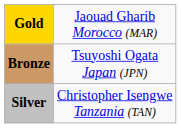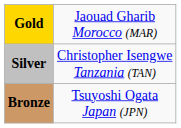 <table class="wikitable" style=" text-align:center; font-size:110%;" width="35%">
 <tr>
 <td bgcolor="gold"><strong>Gold</strong></td>
 <td> <a href='#'>Jaouad Gharib</a><br><em><a href='#'>Morocco</a> <small>(MAR)</small></em></td>
 </tr>
 <tr>
+<td bgcolor="silver"><strong>Silver</strong></td>
+<td> <a href='#'>Christopher Isengwe</a><br><em><a href='#'>Tanzania</a> <small>(TAN)</small></em></td>
+</tr>
+<tr>
 <td bgcolor="CC9966"><strong>Bronze</strong></td>
 <td> <a href='#'>Tsuyoshi Ogata</a><br><em><a href='#'>Japan</a> <small>(JPN)</small></em></td>
 </tr>
-<tr>
-<td bgcolor="silver"><strong>Silver</strong></td>
-<td> <a href='#'>Christopher Isengwe</a><br><em><a href='#'>Tanzania</a> <small>(TAN)</small></em></td>
-</tr>
 </table>
